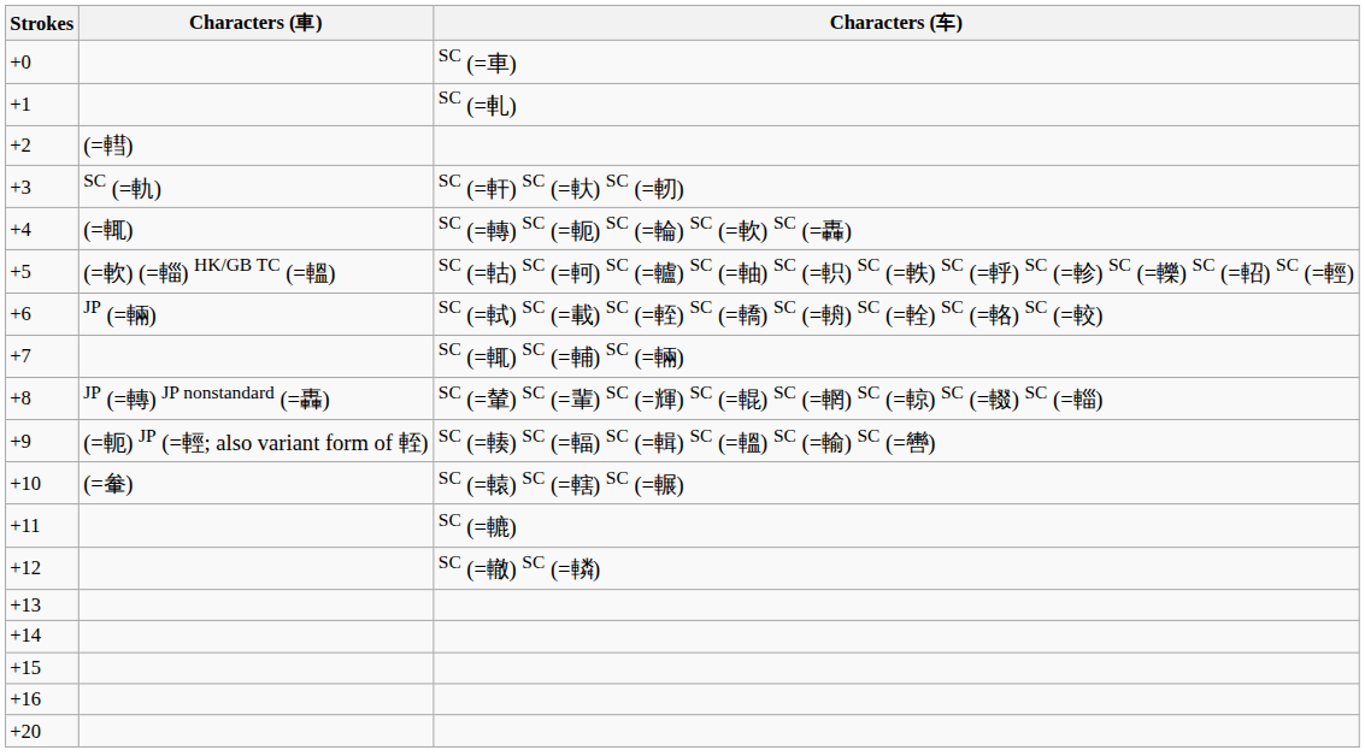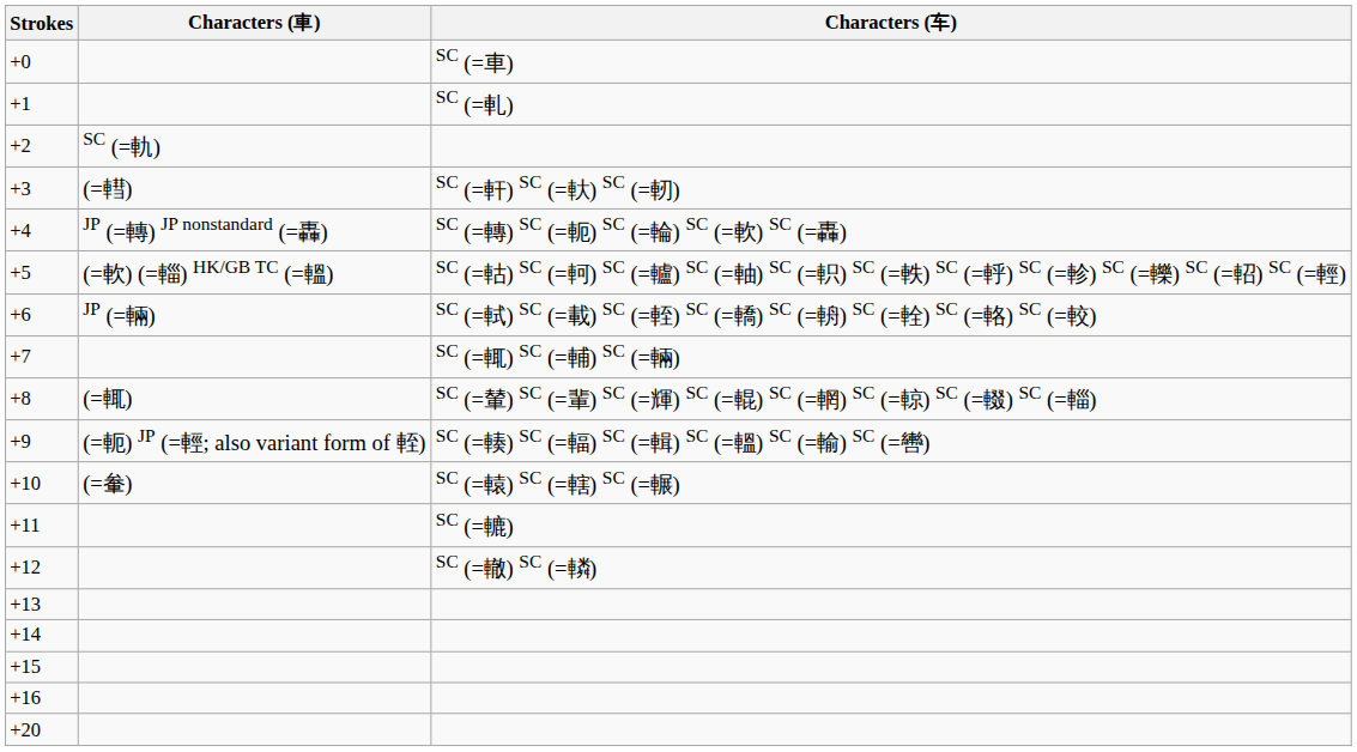 <table class="wikitable">
 <tr>
 <th>Strokes</th>
 <th>Characters (車)</th>
 <th>Characters (车)</th>
 </tr>
 <tr>
 <td>+0</td>
 <td style="font-size: large;" lang="zh-Hant"></td>
 <td style="font-size: large;" lang="zh-Hans"><sup>SC</sup> (=車)</td>
 </tr>
 <tr>
 <td>+1</td>
 <td style="font-size: large;" lang="zh-Hant"></td>
 <td style="font-size: large;" lang="zh-Hans"><sup>SC</sup> (=軋)</td>
 </tr>
 <tr>
 <td>+2</td>
-<td style="font-size: large;" lang="zh-Hant"> (=轊)       </td>
+<td style="font-size: large;" lang="zh-Hant">  <sup>SC</sup> (=軌)</td>
 </tr>
 <tr>
 <td>+3</td>
-<td style="font-size: large;" lang="zh-Hant">  <sup>SC</sup> (=軌)</td>
+<td style="font-size: large;" lang="zh-Hant"> (=轊)       </td>
 <td style="font-size: large;" lang="zh-Hans"><sup>SC</sup> (=軒) <sup>SC</sup> (=軑) <sup>SC</sup> (=軔)</td>
 </tr>
 <tr>
 <td>+4</td>
-<td style="font-size: large;" lang="zh-Hant">    (=輒)                   </td>
+<td style="font-size: large;" lang="zh-Hant">            <sup>JP</sup> (=轉) <sup>JP nonstandard</sup> (=轟)</td>
 <td style="font-size: large;" lang="zh-Hans"><sup>SC</sup> (=轉) <sup>SC</sup> (=軛) <sup>SC</sup> (=輪) <sup>SC</sup> (=軟) <sup>SC</sup> (=轟)</td>
 </tr>
 <tr>
 <td>+5</td>
 <td style="font-size: large;" lang="zh-Hant"> (=軟)              (=輜)  <sup>HK/GB TC</sup> (=轀)</td>
 <td style="font-size: large;" lang="zh-Hans"><sup>SC</sup> (=軲) <sup>SC</sup> (=軻) <sup>SC</sup> (=轤) <sup>SC</sup> (=軸) <sup>SC</sup> (=軹) <sup>SC</sup> (=軼) <sup>SC</sup> (=軤) <sup>SC</sup> (=軫) <sup>SC</sup> (=轢) <sup>SC</sup> (=軺) <sup>SC</sup> (=輕)</td>
 </tr>
 <tr>
 <td>+6</td>
 <td style="font-size: large;" lang="zh-Hant">               <sup>JP</sup> (=輛)</td>
 <td style="font-size: large;" lang="zh-Hans"><sup>SC</sup> (=軾) <sup>SC</sup> (=載) <sup>SC</sup> (=輊) <sup>SC</sup> (=轎) <sup>SC</sup> (=輈) <sup>SC</sup> (=輇) <sup>SC</sup> (=輅) <sup>SC</sup> (=較)</td>
 </tr>
 <tr>
 <td>+7</td>
 <td style="font-size: large;" lang="zh-Hant">        </td>
 <td style="font-size: large;" lang="zh-Hans"><sup>SC</sup> (=輒) <sup>SC</sup> (=輔) <sup>SC</sup> (=輛)</td>
 </tr>
 <tr>
 <td>+8</td>
-<td style="font-size: large;" lang="zh-Hant">            <sup>JP</sup> (=轉) <sup>JP nonstandard</sup> (=轟)</td>
+<td style="font-size: large;" lang="zh-Hant">    (=輒)                   </td>
 <td style="font-size: large;" lang="zh-Hans"><sup>SC</sup> (=輦) <sup>SC</sup> (=輩) <sup>SC</sup> (=輝) <sup>SC</sup> (=輥) <sup>SC</sup> (=輞) <sup>SC</sup> (=輬) <sup>SC</sup> (=輟) <sup>SC</sup> (=輜)</td>
 </tr>
 <tr>
 <td>+9</td>
 <td style="font-size: large;" lang="zh-Hant">                  (=軛)       <sup>JP</sup> (=輕; also variant form of 輊)</td>
 <td style="font-size: large;" lang="zh-Hans"><sup>SC</sup> (=輳) <sup>SC</sup> (=輻) <sup>SC</sup> (=輯) <sup>SC</sup> (=轀) <sup>SC</sup> (=輸) <sup>SC</sup> (=轡)</td>
 </tr>
 <tr>
 <td>+10</td>
 <td style="font-size: large;" lang="zh-Hant"> (=軬)        </td>
 <td style="font-size: large;" lang="zh-Hans"><sup>SC</sup> (=轅) <sup>SC</sup> (=轄) <sup>SC</sup> (=輾)</td>
 </tr>
 <tr>
 <td>+11</td>
 <td style="font-size: large;" lang="zh-Hant">      </td>
 <td style="font-size: large;" lang="zh-Hans"><sup>SC</sup> (=轆)</td>
 </tr>
 <tr>
 <td>+12</td>
 <td style="font-size: large;" lang="zh-Hant">       </td>
 <td style="font-size: large;" lang="zh-Hans"><sup>SC</sup> (=轍) <sup>SC</sup> (=轔)</td>
 </tr>
 <tr>
 <td>+13</td>
 <td style="font-size: large;" lang="zh-Hant">     </td>
 <td style="font-size: large;" lang="zh-Hans"></td>
 </tr>
 <tr>
 <td>+14</td>
 <td style="font-size: large;" lang="zh-Hant">    </td>
 <td style="font-size: large;" lang="zh-Hans"></td>
 </tr>
 <tr>
 <td>+15</td>
 <td style="font-size: large;" lang="zh-Hant">  </td>
 <td style="font-size: large;" lang="zh-Hans"></td>
 </tr>
 <tr>
 <td>+16</td>
 <td style="font-size: large;" lang="zh-Hant"> </td>
 <td style="font-size: large;" lang="zh-Hans"></td>
 </tr>
 <tr>
 <td>+20</td>
 <td style="font-size: large;" lang="zh-Hant"></td>
 <td style="font-size: large;" lang="zh-Hans"></td>
 </tr>
 </table>
